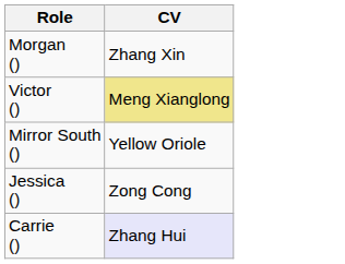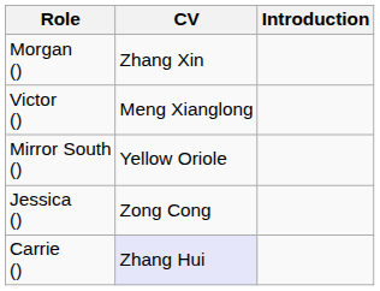 <table class="wikitable mw-collapsible">
 <tr>
 <th>Role</th>
 <th>CV</th>
+<th>Introduction</th>
 </tr>
 <tr>
 <td>Morgan<br>()</td>
 <td>Zhang Xin</td>
+<td><br></td>
 </tr>
 <tr>
 <td>Victor<br>()</td>
-<td style="background: khaki;">Meng Xianglong</td>
+<td>Meng Xianglong</td>
+<td><br></td>
 </tr>
 <tr>
 <td>Mirror South<br>()</td>
 <td>Yellow Oriole</td>
+<td><br></td>
 </tr>
 <tr>
 <td>Jessica<br>()</td>
 <td>Zong Cong</td>
+<td><br></td>
 </tr>
 <tr>
 <td>Carrie<br>()</td>
 <td style="background: lavender;">Zhang Hui</td>
+<td><br></td>
 </tr>
 </table>
